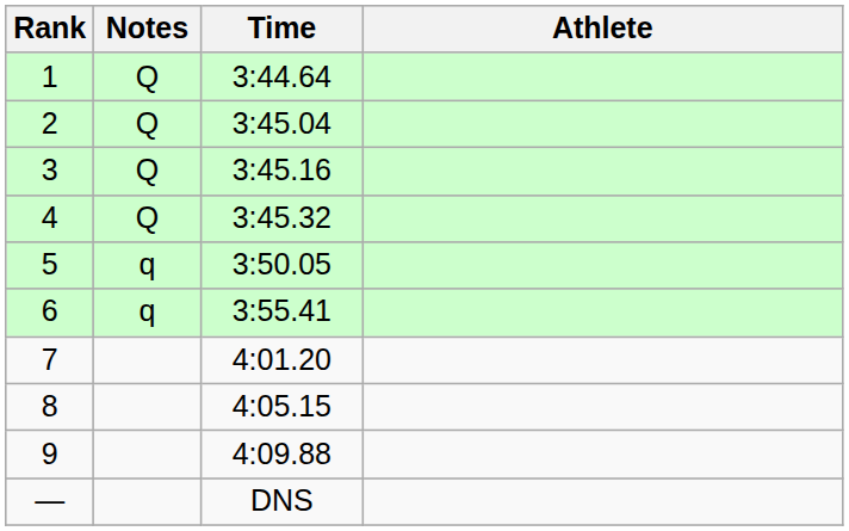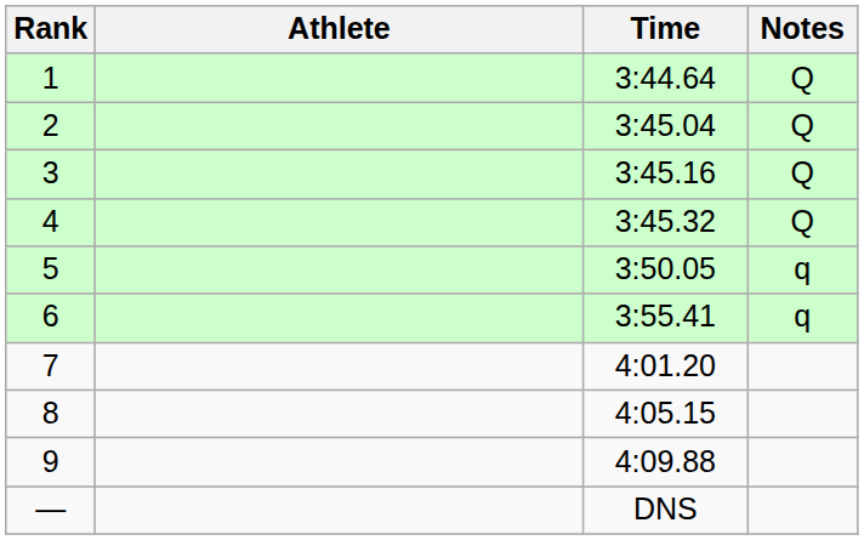 <table class="wikitable" style="text-align:center">
 <tr>
 <th width=40>Rank</th>
+<th width=250>Athlete</th>
+<th width=80>Time</th>
 <th width=50>Notes</th>
-<th width=80>Time</th>
-<th width=250>Athlete</th>
 </tr>
 <tr bgcolor=ccffcc>
 <td>1</td>
+<td align=left></td>
+<td>3:44.64</td>
 <td>Q</td>
-<td>3:44.64</td>
-<td align=left></td>
 </tr>
 <tr bgcolor=ccffcc>
 <td>2</td>
+<td align=left></td>
+<td>3:45.04</td>
 <td>Q</td>
-<td>3:45.04</td>
-<td align=left></td>
 </tr>
 <tr bgcolor=ccffcc>
 <td>3</td>
+<td align=left></td>
+<td>3:45.16</td>
 <td>Q</td>
-<td>3:45.16</td>
-<td align=left></td>
 </tr>
 <tr bgcolor=ccffcc>
 <td>4</td>
+<td align=left></td>
+<td>3:45.32</td>
 <td>Q</td>
-<td>3:45.32</td>
-<td align=left></td>
 </tr>
 <tr bgcolor=ccffcc>
 <td>5</td>
+<td align=left></td>
+<td>3:50.05</td>
 <td>q</td>
-<td>3:50.05</td>
-<td align=left></td>
 </tr>
 <tr bgcolor=ccffcc>
 <td>6</td>
+<td align=left></td>
+<td>3:55.41</td>
 <td>q</td>
-<td>3:55.41</td>
-<td align=left></td>
 </tr>
 <tr>
 <td>7</td>
+<td align=left></td>
+<td>4:01.20</td>
 <td></td>
-<td>4:01.20</td>
-<td align=left></td>
 </tr>
 <tr>
 <td>8</td>
+<td align=left></td>
+<td>4:05.15</td>
 <td></td>
-<td>4:05.15</td>
-<td align=left></td>
 </tr>
 <tr>
 <td>9</td>
+<td align=left></td>
+<td>4:09.88</td>
 <td></td>
-<td>4:09.88</td>
-<td align=left></td>
 </tr>
 <tr>
 <td>—</td>
+<td align=left></td>
+<td>DNS</td>
 <td></td>
-<td>DNS</td>
-<td align=left></td>
 </tr>
 </table>
